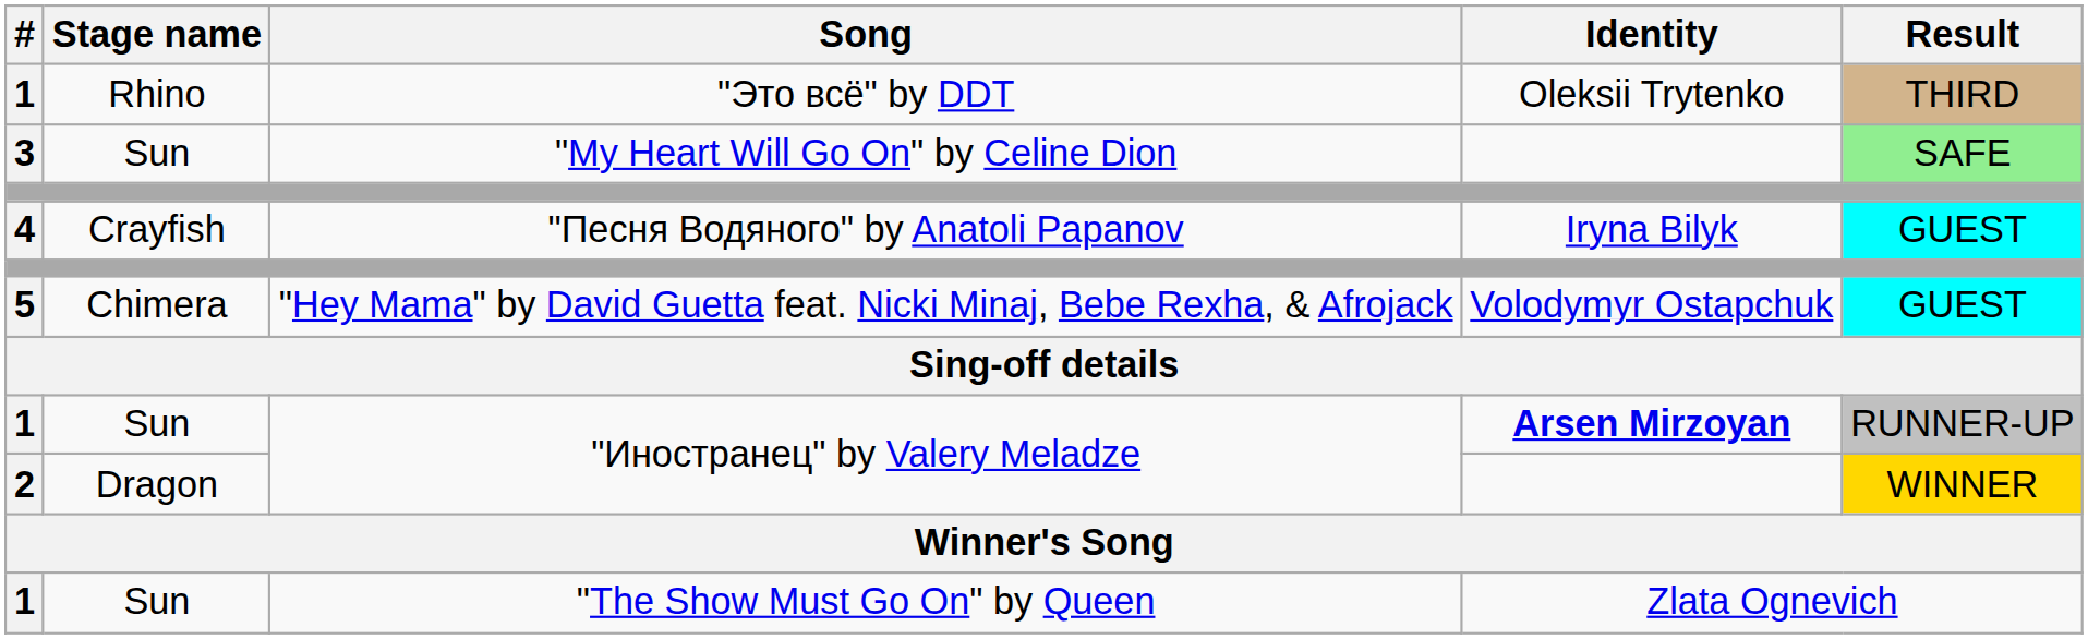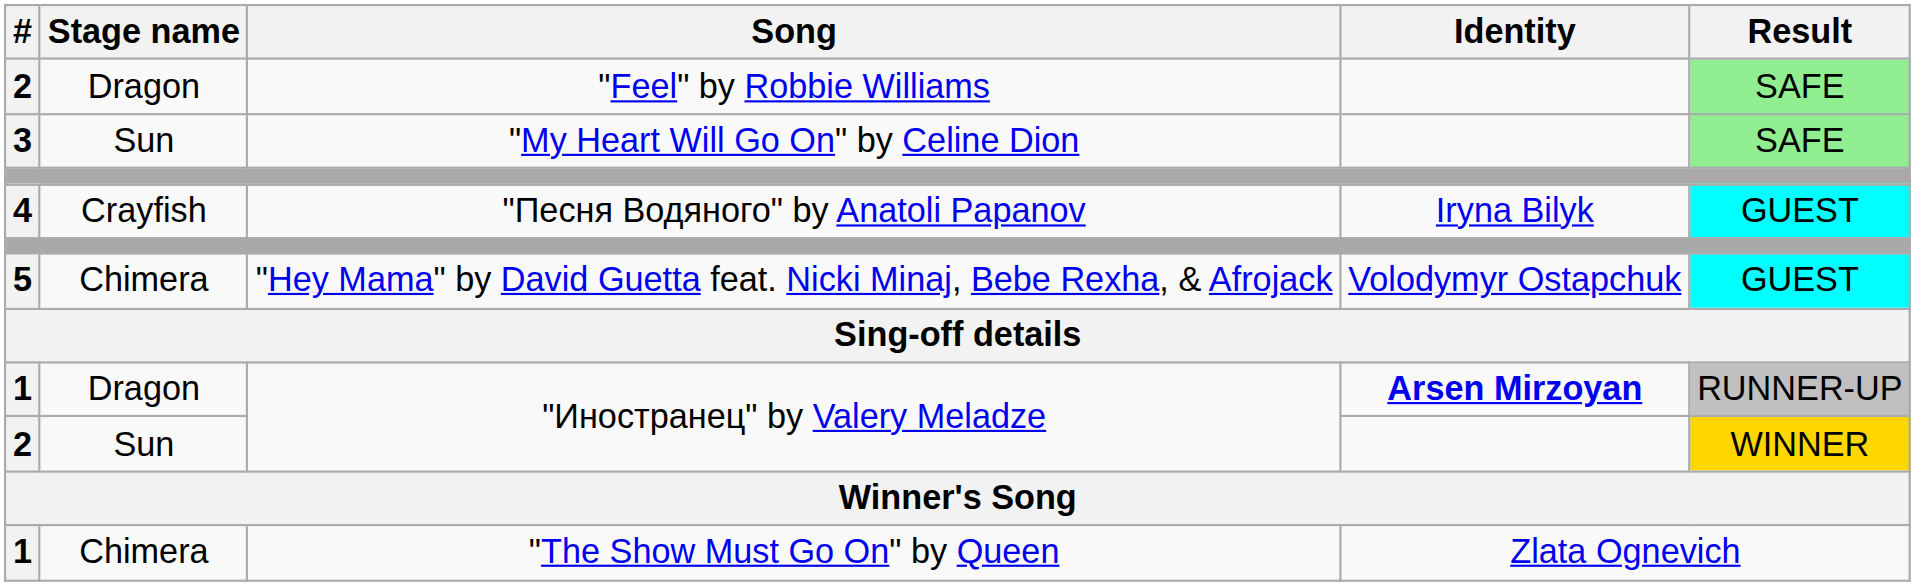 <table class="wikitable plainrowheaders" style="text-align: center">
 <tr>
 <th>#</th>
 <th>Stage name</th>
 <th>Song</th>
 <th>Identity</th>
 <th>Result</th>
 </tr>
 <tr>
-<th>1</th>
-<td>Rhino</td>
-<td>"Это всё" by <a href='#'>DDT</a></td>
-<td>Oleksii Trytenko</td>
-<td bgcolor=tan>THIRD</td>
+<th>2</th>
+<td>Dragon</td>
+<td>"<a href='#'>Feel</a>" by <a href='#'>Robbie Williams</a></td>
+<td></td>
+<td bgcolor=lightgreen>SAFE</td>
 </tr>
 <tr>
 <th>3</th>
 <td>Sun</td>
 <td>"<a href='#'>My Heart Will Go On</a>" by <a href='#'>Celine Dion</a></td>
 <td></td>
 <td bgcolor=lightgreen>SAFE</td>
 </tr>
 <tr>
 <td colspan="5" style="background:darkgray"></td>
 </tr>
 <tr>
 <th>4</th>
 <td>Crayfish</td>
 <td>"Песня Водяного" by <a href='#'>Anatoli Papanov</a></td>
 <td><a href='#'>Iryna Bilyk</a></td>
 <td bgcolor=#00ffff>GUEST</td>
 </tr>
 <tr>
 <td colspan="5" style="background:darkgray"></td>
 </tr>
 <tr>
 <th>5</th>
 <td>Chimera</td>
 <td>"<a href='#'>Hey Mama</a>" by <a href='#'>David Guetta</a> feat. <a href='#'>Nicki Minaj</a>, <a href='#'>Bebe Rexha</a>, & <a href='#'>Afrojack</a></td>
 <td><a href='#'>Volodymyr Ostapchuk</a></td>
 <td bgcolor=#00ffff>GUEST</td>
 </tr>
 <tr>
 <th colspan="5">Sing-off details</th>
 </tr>
 <tr>
 <th>1</th>
-<td>Sun</td>
+<td>Dragon</td>
 <td rowspan="2">"Иностранец" by <a href='#'>Valery Meladze</a></td>
 <td><strong><a href='#'>Arsen Mirzoyan</a></strong></td>
 <td bgcolor=silver>RUNNER-UP</td>
 </tr>
 <tr>
 <th>2</th>
-<td>Dragon</td>
+<td>Sun</td>
 <td></td>
 <td bgcolor=gold>WINNER</td>
 </tr>
 <tr>
 <th colspan="5">Winner's Song</th>
 </tr>
 <tr>
 <th>1</th>
-<td>Sun</td>
+<td>Chimera</td>
 <td>"<a href='#'>The Show Must Go On</a>" by <a href='#'>Queen</a></td>
 <td colspan="2"><a href='#'>Zlata Ognevich</a></td>
 </tr>
 </table>
